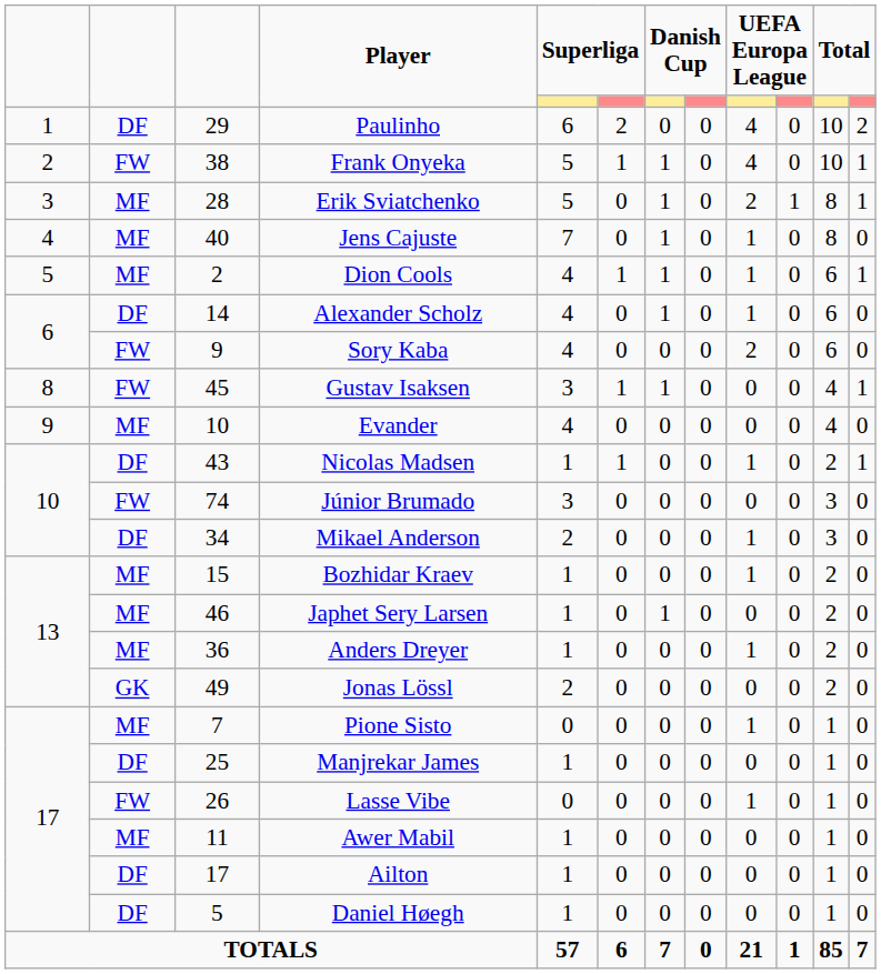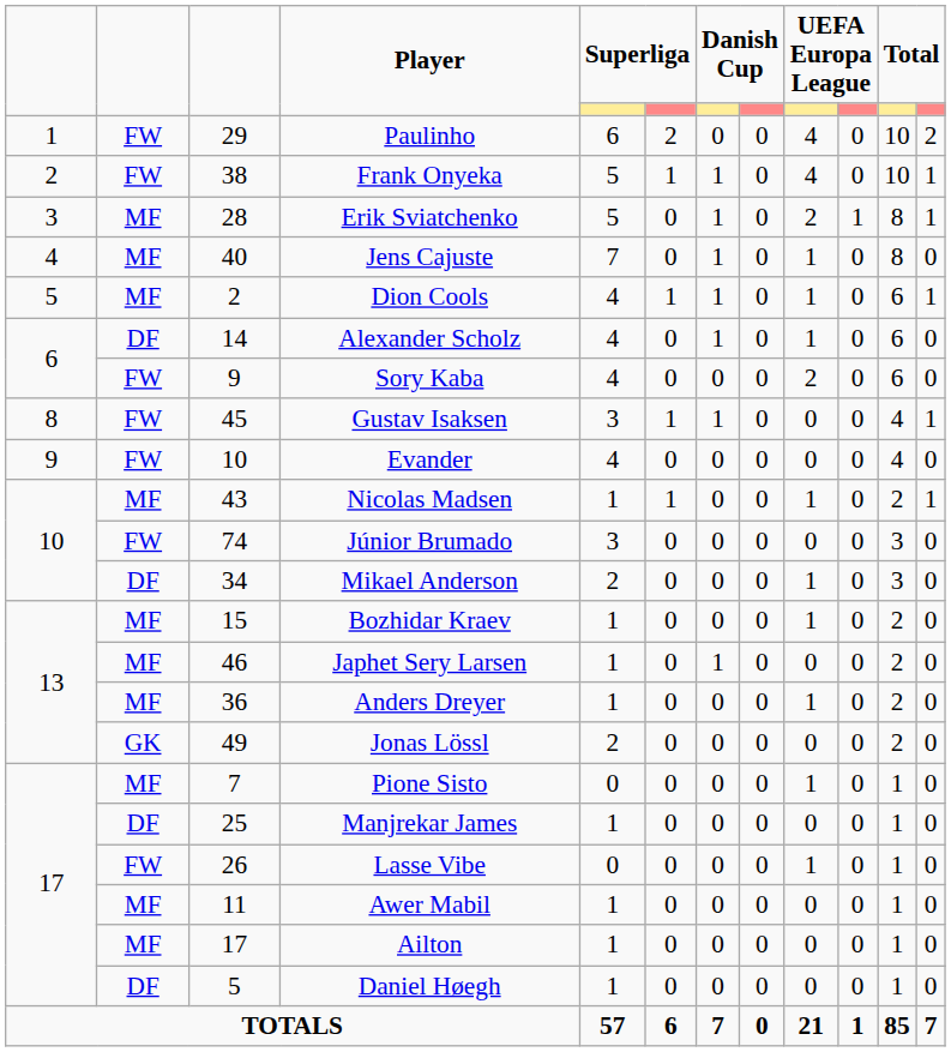 <table class="wikitable" style="text-align:center;">
 <tr>
 <td rowspan="2"  style="width:50px;"><strong></strong></td>
 <td rowspan="2"  style="width:50px;"><strong></strong></td>
 <td rowspan="2"  style="width:50px;"><strong></strong></td>
 <td rowspan="2"  style="width:180px;"><strong>Player</strong></td>
 <td colspan="2"><strong>Superliga</strong></td>
 <td colspan="2"><strong>Danish Cup</strong></td>
 <td colspan="2"><strong>UEFA Europa League</strong></td>
 <td colspan="2"><strong>Total</strong></td>
 </tr>
 <tr>
 <th style="width:10px; background:#fe9;"></th>
 <th style="width:10px; background:#ff8888;"></th>
 <th style="width:10px; background:#fe9;"></th>
 <th style="width:10px; background:#ff8888;"></th>
 <th style="width:10px; background:#fe9;"></th>
 <th style="width:10px; background:#ff8888;"></th>
 <th style="width:10px; background:#fe9;"></th>
 <th style="width:10px; background:#ff8888;"></th>
 </tr>
 <tr>
 <td rowspan=1>1</td>
-<td><a href='#'>DF</a></td>
+<td><a href='#'>FW</a></td>
 <td>29</td>
 <td> <a href='#'>Paulinho</a></td>
 <td>6</td>
 <td>2</td>
 <td>0</td>
 <td>0</td>
 <td>4</td>
 <td>0</td>
 <td>10</td>
 <td>2</td>
 </tr>
 <tr>
 <td rowspan=1>2</td>
 <td><a href='#'>FW</a></td>
 <td>38</td>
 <td> <a href='#'>Frank Onyeka</a></td>
 <td>5</td>
 <td>1</td>
 <td>1</td>
 <td>0</td>
 <td>4</td>
 <td>0</td>
 <td>10</td>
 <td>1</td>
 </tr>
 <tr>
 <td rowspan=1>3</td>
 <td><a href='#'>MF</a></td>
 <td>28</td>
 <td> <a href='#'>Erik Sviatchenko</a></td>
 <td>5</td>
 <td>0</td>
 <td>1</td>
 <td>0</td>
 <td>2</td>
 <td>1</td>
 <td>8</td>
 <td>1</td>
 </tr>
 <tr>
 <td rowspan=1>4</td>
 <td><a href='#'>MF</a></td>
 <td>40</td>
 <td> <a href='#'>Jens Cajuste</a></td>
 <td>7</td>
 <td>0</td>
 <td>1</td>
 <td>0</td>
 <td>1</td>
 <td>0</td>
 <td>8</td>
 <td>0</td>
 </tr>
 <tr>
 <td rowspan-1>5</td>
 <td><a href='#'>MF</a></td>
 <td>2</td>
 <td> <a href='#'>Dion Cools</a></td>
 <td>4</td>
 <td>1</td>
 <td>1</td>
 <td>0</td>
 <td>1</td>
 <td>0</td>
 <td>6</td>
 <td>1</td>
 </tr>
 <tr>
 <td rowspan=2>6</td>
 <td><a href='#'>DF</a></td>
 <td>14</td>
 <td> <a href='#'>Alexander Scholz</a></td>
 <td>4</td>
 <td>0</td>
 <td>1</td>
 <td>0</td>
 <td>1</td>
 <td>0</td>
 <td>6</td>
 <td>0</td>
 </tr>
 <tr>
 <td><a href='#'>FW</a></td>
 <td>9</td>
 <td> <a href='#'>Sory Kaba</a></td>
 <td>4</td>
 <td>0</td>
 <td>0</td>
 <td>0</td>
 <td>2</td>
 <td>0</td>
 <td>6</td>
 <td>0</td>
 </tr>
 <tr>
 <td rowspan=1>8</td>
 <td><a href='#'>FW</a></td>
 <td>45</td>
 <td> <a href='#'>Gustav Isaksen</a></td>
 <td>3</td>
 <td>1</td>
 <td>1</td>
 <td>0</td>
 <td>0</td>
 <td>0</td>
 <td>4</td>
 <td>1</td>
 </tr>
 <tr>
 <td rowspan=1>9</td>
-<td><a href='#'>MF</a></td>
+<td><a href='#'>FW</a></td>
 <td>10</td>
 <td> <a href='#'>Evander</a></td>
 <td>4</td>
 <td>0</td>
 <td>0</td>
 <td>0</td>
 <td>0</td>
 <td>0</td>
 <td>4</td>
 <td>0</td>
 </tr>
 <tr>
 <td rowspan=3>10</td>
-<td><a href='#'>DF</a></td>
+<td><a href='#'>MF</a></td>
 <td>43</td>
 <td> <a href='#'>Nicolas Madsen</a></td>
 <td>1</td>
 <td>1</td>
 <td>0</td>
 <td>0</td>
 <td>1</td>
 <td>0</td>
 <td>2</td>
 <td>1</td>
 </tr>
 <tr>
 <td><a href='#'>FW</a></td>
 <td>74</td>
 <td> <a href='#'>Júnior Brumado</a></td>
 <td>3</td>
 <td>0</td>
 <td>0</td>
 <td>0</td>
 <td>0</td>
 <td>0</td>
 <td>3</td>
 <td>0</td>
 </tr>
 <tr>
 <td><a href='#'>DF</a></td>
 <td>34</td>
 <td> <a href='#'>Mikael Anderson</a></td>
 <td>2</td>
 <td>0</td>
 <td>0</td>
 <td>0</td>
 <td>1</td>
 <td>0</td>
 <td>3</td>
 <td>0</td>
 </tr>
 <tr>
 <td rowspan=4>13</td>
 <td><a href='#'>MF</a></td>
 <td>15</td>
 <td> <a href='#'>Bozhidar Kraev</a></td>
 <td>1</td>
 <td>0</td>
 <td>0</td>
 <td>0</td>
 <td>1</td>
 <td>0</td>
 <td>2</td>
 <td>0</td>
 </tr>
 <tr>
 <td><a href='#'>MF</a></td>
 <td>46</td>
 <td> <a href='#'>Japhet Sery Larsen</a></td>
 <td>1</td>
 <td>0</td>
 <td>1</td>
 <td>0</td>
 <td>0</td>
 <td>0</td>
 <td>2</td>
 <td>0</td>
 </tr>
 <tr>
 <td><a href='#'>MF</a></td>
 <td>36</td>
 <td> <a href='#'>Anders Dreyer</a></td>
 <td>1</td>
 <td>0</td>
 <td>0</td>
 <td>0</td>
 <td>1</td>
 <td>0</td>
 <td>2</td>
 <td>0</td>
 </tr>
 <tr>
 <td><a href='#'>GK</a></td>
 <td>49</td>
 <td> <a href='#'>Jonas Lössl</a></td>
 <td>2</td>
 <td>0</td>
 <td>0</td>
 <td>0</td>
 <td>0</td>
 <td>0</td>
 <td>2</td>
 <td>0</td>
 </tr>
 <tr>
 <td rowspan=6>17</td>
 <td><a href='#'>MF</a></td>
 <td>7</td>
 <td> <a href='#'>Pione Sisto</a></td>
 <td>0</td>
 <td>0</td>
 <td>0</td>
 <td>0</td>
 <td>1</td>
 <td>0</td>
 <td>1</td>
 <td>0</td>
 </tr>
 <tr>
 <td><a href='#'>DF</a></td>
 <td>25</td>
 <td>  <a href='#'>Manjrekar James</a></td>
 <td>1</td>
 <td>0</td>
 <td>0</td>
 <td>0</td>
 <td>0</td>
 <td>0</td>
 <td>1</td>
 <td>0</td>
 </tr>
 <tr>
 <td><a href='#'>FW</a></td>
 <td>26</td>
 <td> <a href='#'>Lasse Vibe</a></td>
 <td>0</td>
 <td>0</td>
 <td>0</td>
 <td>0</td>
 <td>1</td>
 <td>0</td>
 <td>1</td>
 <td>0</td>
 </tr>
 <tr>
 <td><a href='#'>MF</a></td>
 <td>11</td>
 <td> <a href='#'>Awer Mabil</a></td>
 <td>1</td>
 <td>0</td>
 <td>0</td>
 <td>0</td>
 <td>0</td>
 <td>0</td>
 <td>1</td>
 <td>0</td>
 </tr>
 <tr>
-<td><a href='#'>DF</a></td>
+<td><a href='#'>MF</a></td>
 <td>17</td>
 <td> <a href='#'>Ailton</a></td>
 <td>1</td>
 <td>0</td>
 <td>0</td>
 <td>0</td>
 <td>0</td>
 <td>0</td>
 <td>1</td>
 <td>0</td>
 </tr>
 <tr>
 <td><a href='#'>DF</a></td>
 <td>5</td>
 <td> <a href='#'>Daniel Høegh</a></td>
 <td>1</td>
 <td>0</td>
 <td>0</td>
 <td>0</td>
 <td>0</td>
 <td>0</td>
 <td>1</td>
 <td>0</td>
 </tr>
 <tr>
 <td colspan="4"><strong>TOTALS</strong></td>
 <td><strong>57</strong></td>
 <td><strong>6</strong></td>
 <td><strong>7</strong></td>
 <td><strong>0</strong></td>
 <td><strong>21</strong></td>
 <td><strong>1</strong></td>
 <td><strong>85</strong></td>
 <td><strong>7</strong></td>
 </tr>
 </table>
